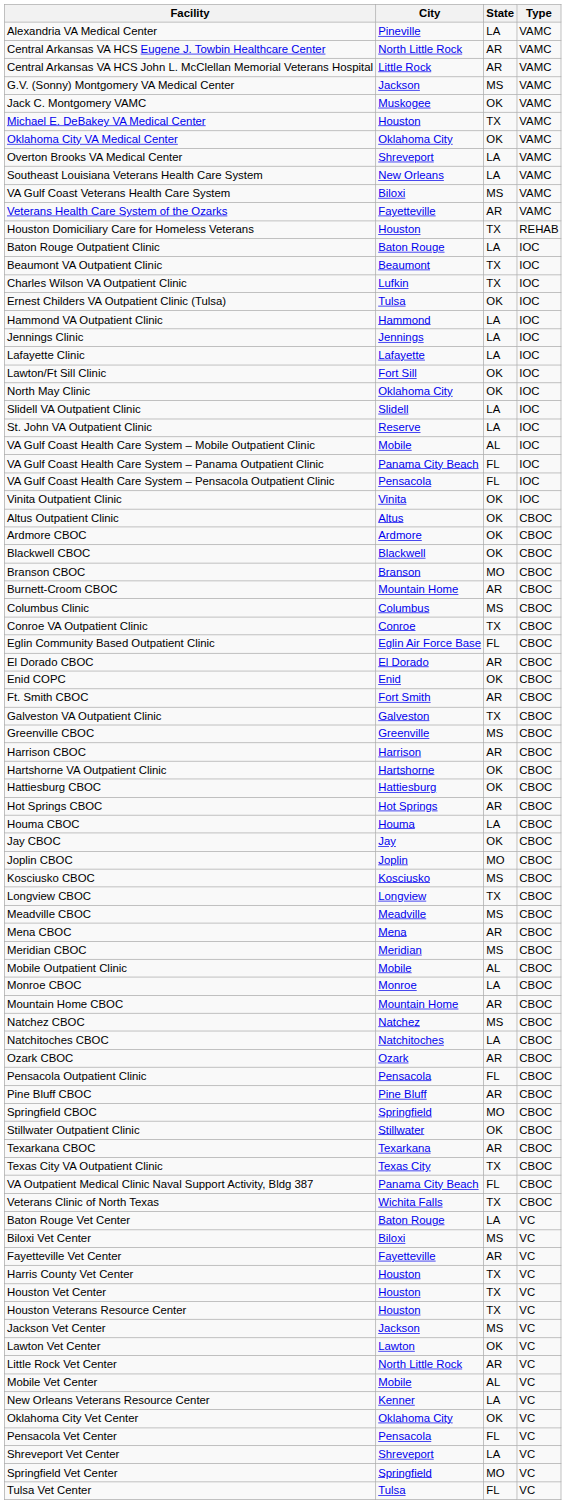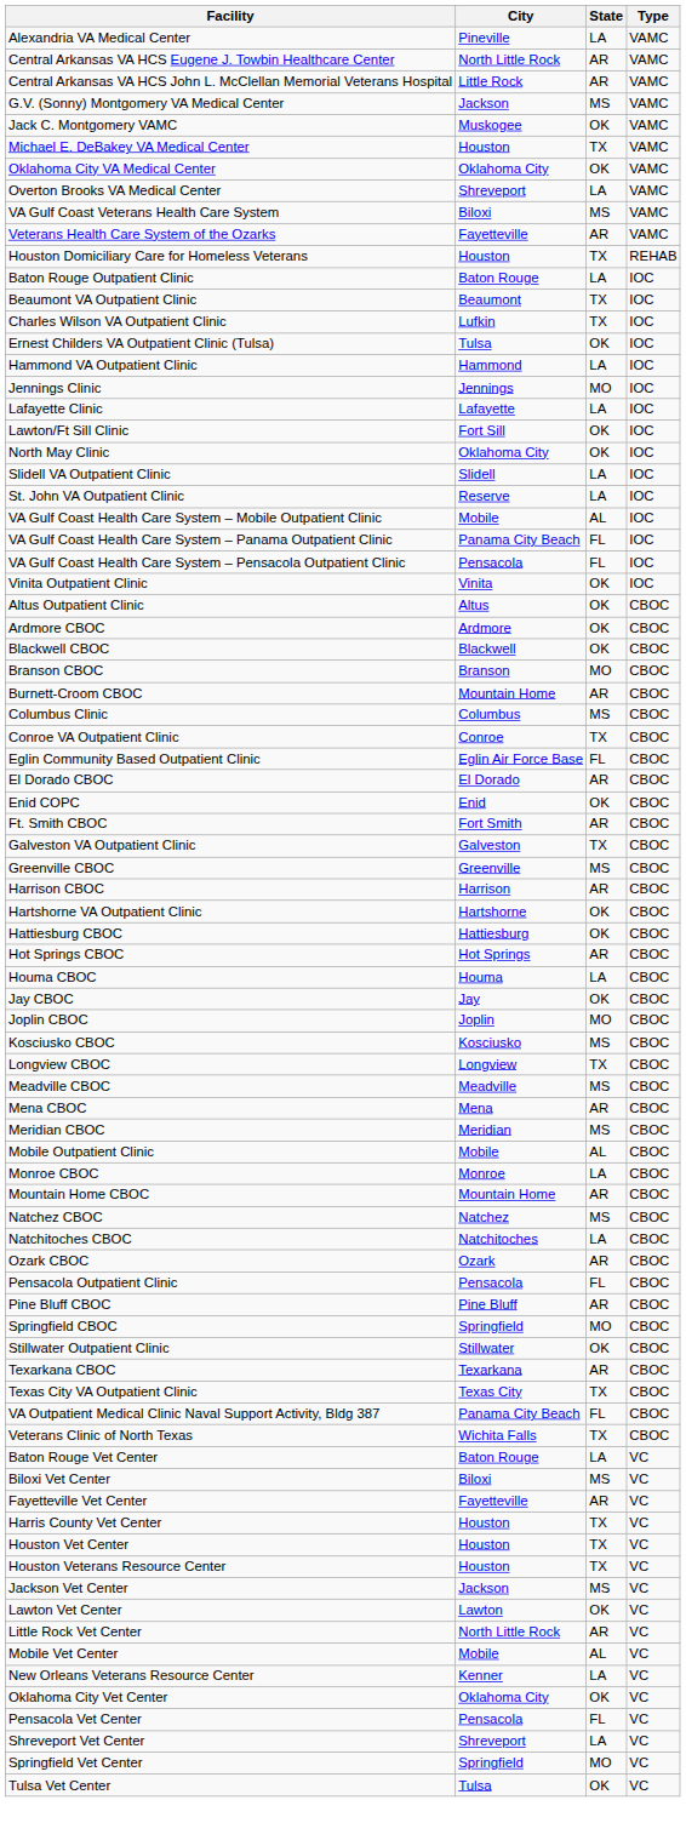 <table id="VISN16" class="wikitable sortable">
 <tr>
 <th>Facility</th>
 <th>City</th>
 <th>State</th>
 <th>Type</th>
 </tr>
 <tr>
 <td>Alexandria VA Medical Center</td>
 <td><a href='#'>Pineville</a></td>
 <td>LA</td>
 <td>VAMC</td>
 </tr>
 <tr>
 <td>Central Arkansas VA HCS <a href='#'>Eugene J. Towbin Healthcare Center</a></td>
 <td><a href='#'>North Little Rock</a></td>
 <td>AR</td>
 <td>VAMC</td>
 </tr>
 <tr>
 <td>Central Arkansas VA HCS John L. McClellan Memorial Veterans Hospital</td>
 <td><a href='#'>Little Rock</a></td>
 <td>AR</td>
 <td>VAMC</td>
 </tr>
 <tr>
 <td>G.V. (Sonny) Montgomery VA Medical Center</td>
 <td><a href='#'>Jackson</a></td>
 <td>MS</td>
 <td>VAMC</td>
 </tr>
 <tr>
 <td>Jack C. Montgomery VAMC</td>
 <td><a href='#'>Muskogee</a></td>
 <td>OK</td>
 <td>VAMC</td>
 </tr>
 <tr>
 <td><a href='#'>Michael E. DeBakey VA Medical Center</a></td>
 <td><a href='#'>Houston</a></td>
 <td>TX</td>
 <td>VAMC</td>
 </tr>
 <tr>
 <td><a href='#'>Oklahoma City VA Medical Center</a></td>
 <td><a href='#'>Oklahoma City</a></td>
 <td>OK</td>
 <td>VAMC</td>
 </tr>
 <tr>
 <td>Overton Brooks VA Medical Center</td>
 <td><a href='#'>Shreveport</a></td>
 <td>LA</td>
 <td>VAMC</td>
 </tr>
 <tr>
-<td>Southeast Louisiana Veterans Health Care System</td>
-<td><a href='#'>New Orleans</a></td>
-<td>LA</td>
-<td>VAMC</td>
-</tr>
-<tr>
 <td>VA Gulf Coast Veterans Health Care System</td>
 <td><a href='#'>Biloxi</a></td>
 <td>MS</td>
 <td>VAMC</td>
 </tr>
 <tr>
 <td><a href='#'>Veterans Health Care System of the Ozarks</a></td>
 <td><a href='#'>Fayetteville</a></td>
 <td>AR</td>
 <td>VAMC</td>
 </tr>
 <tr>
 <td>Houston Domiciliary Care for Homeless Veterans</td>
 <td><a href='#'>Houston</a></td>
 <td>TX</td>
 <td>REHAB</td>
 </tr>
 <tr>
 <td>Baton Rouge Outpatient Clinic</td>
 <td><a href='#'>Baton Rouge</a></td>
 <td>LA</td>
 <td>IOC</td>
 </tr>
 <tr>
 <td>Beaumont VA Outpatient Clinic</td>
 <td><a href='#'>Beaumont</a></td>
 <td>TX</td>
 <td>IOC</td>
 </tr>
 <tr>
 <td>Charles Wilson VA Outpatient Clinic</td>
 <td><a href='#'>Lufkin</a></td>
 <td>TX</td>
 <td>IOC</td>
 </tr>
 <tr>
 <td>Ernest Childers VA Outpatient Clinic (Tulsa)</td>
 <td><a href='#'>Tulsa</a></td>
 <td>OK</td>
 <td>IOC</td>
 </tr>
 <tr>
 <td>Hammond VA Outpatient Clinic</td>
 <td><a href='#'>Hammond</a></td>
 <td>LA</td>
 <td>IOC</td>
 </tr>
 <tr>
 <td>Jennings Clinic</td>
 <td><a href='#'>Jennings</a></td>
-<td>LA</td>
+<td>MO</td>
 <td>IOC</td>
 </tr>
 <tr>
 <td>Lafayette Clinic</td>
 <td><a href='#'>Lafayette</a></td>
 <td>LA</td>
 <td>IOC</td>
 </tr>
 <tr>
 <td>Lawton/Ft Sill Clinic</td>
 <td><a href='#'>Fort Sill</a></td>
 <td>OK</td>
 <td>IOC</td>
 </tr>
 <tr>
 <td>North May Clinic</td>
 <td><a href='#'>Oklahoma City</a></td>
 <td>OK</td>
 <td>IOC</td>
 </tr>
 <tr>
 <td>Slidell VA Outpatient Clinic</td>
 <td><a href='#'>Slidell</a></td>
 <td>LA</td>
 <td>IOC</td>
 </tr>
 <tr>
 <td>St. John VA Outpatient Clinic</td>
 <td><a href='#'>Reserve</a></td>
 <td>LA</td>
 <td>IOC</td>
 </tr>
 <tr>
 <td>VA Gulf Coast Health Care System – Mobile Outpatient Clinic</td>
 <td><a href='#'>Mobile</a></td>
 <td>AL</td>
 <td>IOC</td>
 </tr>
 <tr>
 <td>VA Gulf Coast Health Care System – Panama Outpatient Clinic</td>
 <td><a href='#'>Panama City Beach</a></td>
 <td>FL</td>
 <td>IOC</td>
 </tr>
 <tr>
 <td>VA Gulf Coast Health Care System – Pensacola Outpatient Clinic</td>
 <td><a href='#'>Pensacola</a></td>
 <td>FL</td>
 <td>IOC</td>
 </tr>
 <tr>
 <td>Vinita Outpatient Clinic</td>
 <td><a href='#'>Vinita</a></td>
 <td>OK</td>
 <td>IOC</td>
 </tr>
 <tr>
 <td>Altus Outpatient Clinic</td>
 <td><a href='#'>Altus</a></td>
 <td>OK</td>
 <td>CBOC</td>
 </tr>
 <tr>
 <td>Ardmore CBOC</td>
 <td><a href='#'>Ardmore</a></td>
 <td>OK</td>
 <td>CBOC</td>
 </tr>
 <tr>
 <td>Blackwell CBOC</td>
 <td><a href='#'>Blackwell</a></td>
 <td>OK</td>
 <td>CBOC</td>
 </tr>
 <tr>
 <td>Branson CBOC</td>
 <td><a href='#'>Branson</a></td>
 <td>MO</td>
 <td>CBOC</td>
 </tr>
 <tr>
 <td>Burnett-Croom CBOC</td>
 <td><a href='#'>Mountain Home</a></td>
 <td>AR</td>
 <td>CBOC</td>
 </tr>
 <tr>
 <td>Columbus Clinic</td>
 <td><a href='#'>Columbus</a></td>
 <td>MS</td>
 <td>CBOC</td>
 </tr>
 <tr>
 <td>Conroe VA Outpatient Clinic</td>
 <td><a href='#'>Conroe</a></td>
 <td>TX</td>
 <td>CBOC</td>
 </tr>
 <tr>
 <td>Eglin Community Based Outpatient Clinic</td>
 <td><a href='#'>Eglin Air Force Base</a></td>
 <td>FL</td>
 <td>CBOC</td>
 </tr>
 <tr>
 <td>El Dorado CBOC</td>
 <td><a href='#'>El Dorado</a></td>
 <td>AR</td>
 <td>CBOC</td>
 </tr>
 <tr>
 <td>Enid COPC</td>
 <td><a href='#'>Enid</a></td>
 <td>OK</td>
 <td>CBOC</td>
 </tr>
 <tr>
 <td>Ft. Smith CBOC</td>
 <td><a href='#'>Fort Smith</a></td>
 <td>AR</td>
 <td>CBOC</td>
 </tr>
 <tr>
 <td>Galveston VA Outpatient Clinic</td>
 <td><a href='#'>Galveston</a></td>
 <td>TX</td>
 <td>CBOC</td>
 </tr>
 <tr>
 <td>Greenville CBOC</td>
 <td><a href='#'>Greenville</a></td>
 <td>MS</td>
 <td>CBOC</td>
 </tr>
 <tr>
 <td>Harrison CBOC</td>
 <td><a href='#'>Harrison</a></td>
 <td>AR</td>
 <td>CBOC</td>
 </tr>
 <tr>
 <td>Hartshorne VA Outpatient Clinic</td>
 <td><a href='#'>Hartshorne</a></td>
 <td>OK</td>
 <td>CBOC</td>
 </tr>
 <tr>
 <td>Hattiesburg CBOC</td>
 <td><a href='#'>Hattiesburg</a></td>
 <td>OK</td>
 <td>CBOC</td>
 </tr>
 <tr>
 <td>Hot Springs CBOC</td>
 <td><a href='#'>Hot Springs</a></td>
 <td>AR</td>
 <td>CBOC</td>
 </tr>
 <tr>
 <td>Houma CBOC</td>
 <td><a href='#'>Houma</a></td>
 <td>LA</td>
 <td>CBOC</td>
 </tr>
 <tr>
 <td>Jay CBOC</td>
 <td><a href='#'>Jay</a></td>
 <td>OK</td>
 <td>CBOC</td>
 </tr>
 <tr>
 <td>Joplin CBOC</td>
 <td><a href='#'>Joplin</a></td>
 <td>MO</td>
 <td>CBOC</td>
 </tr>
 <tr>
 <td>Kosciusko CBOC</td>
 <td><a href='#'>Kosciusko</a></td>
 <td>MS</td>
 <td>CBOC</td>
 </tr>
 <tr>
 <td>Longview CBOC</td>
 <td><a href='#'>Longview</a></td>
 <td>TX</td>
 <td>CBOC</td>
 </tr>
 <tr>
 <td>Meadville CBOC</td>
 <td><a href='#'>Meadville</a></td>
 <td>MS</td>
 <td>CBOC</td>
 </tr>
 <tr>
 <td>Mena CBOC</td>
 <td><a href='#'>Mena</a></td>
 <td>AR</td>
 <td>CBOC</td>
 </tr>
 <tr>
 <td>Meridian CBOC</td>
 <td><a href='#'>Meridian</a></td>
 <td>MS</td>
 <td>CBOC</td>
 </tr>
 <tr>
 <td>Mobile Outpatient Clinic</td>
 <td><a href='#'>Mobile</a></td>
 <td>AL</td>
 <td>CBOC</td>
 </tr>
 <tr>
 <td>Monroe CBOC</td>
 <td><a href='#'>Monroe</a></td>
 <td>LA</td>
 <td>CBOC</td>
 </tr>
 <tr>
 <td>Mountain Home CBOC</td>
 <td><a href='#'>Mountain Home</a></td>
 <td>AR</td>
 <td>CBOC</td>
 </tr>
 <tr>
 <td>Natchez CBOC</td>
 <td><a href='#'>Natchez</a></td>
 <td>MS</td>
 <td>CBOC</td>
 </tr>
 <tr>
 <td>Natchitoches CBOC</td>
 <td><a href='#'>Natchitoches</a></td>
 <td>LA</td>
 <td>CBOC</td>
 </tr>
 <tr>
 <td>Ozark CBOC</td>
 <td><a href='#'>Ozark</a></td>
 <td>AR</td>
 <td>CBOC</td>
 </tr>
 <tr>
 <td>Pensacola Outpatient Clinic</td>
 <td><a href='#'>Pensacola</a></td>
 <td>FL</td>
 <td>CBOC</td>
 </tr>
 <tr>
 <td>Pine Bluff CBOC</td>
 <td><a href='#'>Pine Bluff</a></td>
 <td>AR</td>
 <td>CBOC</td>
 </tr>
 <tr>
 <td>Springfield CBOC</td>
 <td><a href='#'>Springfield</a></td>
 <td>MO</td>
 <td>CBOC</td>
 </tr>
 <tr>
 <td>Stillwater Outpatient Clinic</td>
 <td><a href='#'>Stillwater</a></td>
 <td>OK</td>
 <td>CBOC</td>
 </tr>
 <tr>
 <td>Texarkana CBOC</td>
 <td><a href='#'>Texarkana</a></td>
 <td>AR</td>
 <td>CBOC</td>
 </tr>
 <tr>
 <td>Texas City VA Outpatient Clinic</td>
 <td><a href='#'>Texas City</a></td>
 <td>TX</td>
 <td>CBOC</td>
 </tr>
 <tr>
 <td>VA Outpatient Medical Clinic Naval Support Activity, Bldg 387</td>
 <td><a href='#'>Panama City Beach</a></td>
 <td>FL</td>
 <td>CBOC</td>
 </tr>
 <tr>
 <td>Veterans Clinic of North Texas</td>
 <td><a href='#'>Wichita Falls</a></td>
 <td>TX</td>
 <td>CBOC</td>
 </tr>
 <tr>
 <td>Baton Rouge Vet Center</td>
 <td><a href='#'>Baton Rouge</a></td>
 <td>LA</td>
 <td>VC</td>
 </tr>
 <tr>
 <td>Biloxi Vet Center</td>
 <td><a href='#'>Biloxi</a></td>
 <td>MS</td>
 <td>VC</td>
 </tr>
 <tr>
 <td>Fayetteville Vet Center</td>
 <td><a href='#'>Fayetteville</a></td>
 <td>AR</td>
 <td>VC</td>
 </tr>
 <tr>
 <td>Harris County Vet Center</td>
 <td><a href='#'>Houston</a></td>
 <td>TX</td>
 <td>VC</td>
 </tr>
 <tr>
 <td>Houston Vet Center</td>
 <td><a href='#'>Houston</a></td>
 <td>TX</td>
 <td>VC</td>
 </tr>
 <tr>
 <td>Houston Veterans Resource Center</td>
 <td><a href='#'>Houston</a></td>
 <td>TX</td>
 <td>VC</td>
 </tr>
 <tr>
 <td>Jackson Vet Center</td>
 <td><a href='#'>Jackson</a></td>
 <td>MS</td>
 <td>VC</td>
 </tr>
 <tr>
 <td>Lawton Vet Center</td>
 <td><a href='#'>Lawton</a></td>
 <td>OK</td>
 <td>VC</td>
 </tr>
 <tr>
 <td>Little Rock Vet Center</td>
 <td><a href='#'>North Little Rock</a></td>
 <td>AR</td>
 <td>VC</td>
 </tr>
 <tr>
 <td>Mobile Vet Center</td>
 <td><a href='#'>Mobile</a></td>
 <td>AL</td>
 <td>VC</td>
 </tr>
 <tr>
 <td>New Orleans Veterans Resource Center</td>
 <td><a href='#'>Kenner</a></td>
 <td>LA</td>
 <td>VC</td>
 </tr>
 <tr>
 <td>Oklahoma City Vet Center</td>
 <td><a href='#'>Oklahoma City</a></td>
 <td>OK</td>
 <td>VC</td>
 </tr>
 <tr>
 <td>Pensacola Vet Center</td>
 <td><a href='#'>Pensacola</a></td>
 <td>FL</td>
 <td>VC</td>
 </tr>
 <tr>
 <td>Shreveport Vet Center</td>
 <td><a href='#'>Shreveport</a></td>
 <td>LA</td>
 <td>VC</td>
 </tr>
 <tr>
 <td>Springfield Vet Center</td>
 <td><a href='#'>Springfield</a></td>
 <td>MO</td>
 <td>VC</td>
 </tr>
 <tr>
 <td>Tulsa Vet Center</td>
 <td><a href='#'>Tulsa</a></td>
-<td>FL</td>
+<td>OK</td>
 <td>VC</td>
 </tr>
 </table>
